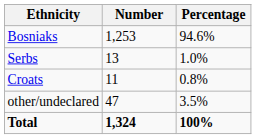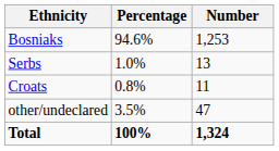 <table class="wikitable">
 <tr>
 <th width="100px">Ethnicity</th>
+<th width="80px">Percentage</th>
 <th width="80px">Number</th>
-<th width="80px">Percentage</th>
 </tr>
 <tr>
 <td><a href='#'>Bosniaks</a></td>
+<td>94.6%</td>
 <td>1,253</td>
-<td>94.6%</td>
 </tr>
 <tr>
 <td><a href='#'>Serbs</a></td>
+<td>1.0%</td>
 <td>13</td>
-<td>1.0%</td>
 </tr>
 <tr>
 <td><a href='#'>Croats</a></td>
+<td>0.8%</td>
 <td>11</td>
-<td>0.8%</td>
 </tr>
 <tr>
 <td>other/undeclared</td>
+<td>3.5%</td>
 <td>47</td>
-<td>3.5%</td>
 </tr>
 <tr>
 <td><strong>Total</strong></td>
+<td><strong>100%</strong></td>
 <td><strong>1,324</strong></td>
-<td><strong>100%</strong></td>
 </tr>
 </table>
